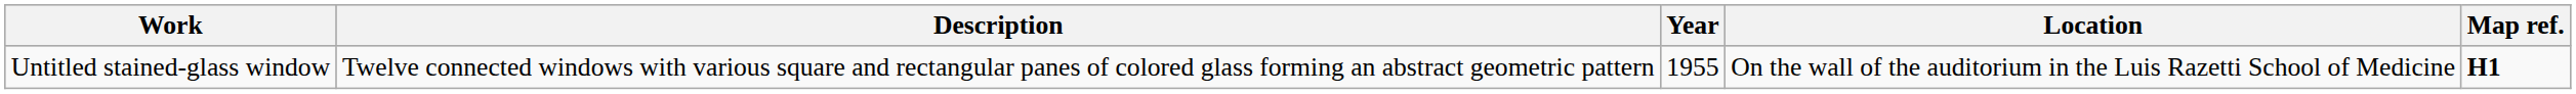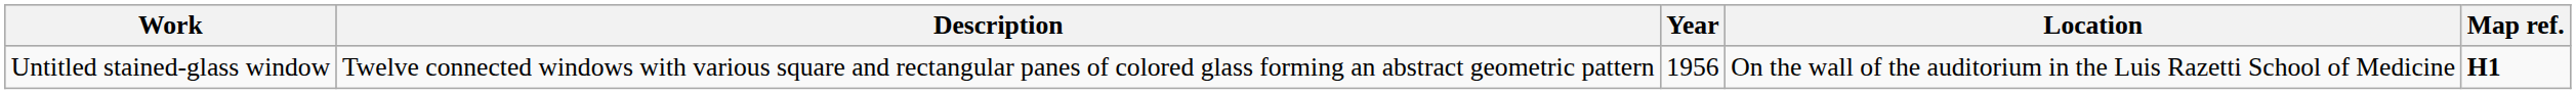 <table class="wikitable">
 <tr>
 <th>Work</th>
 <th>Description</th>
 <th>Year</th>
 <th>Location</th>
 <th>Map ref.</th>
 </tr>
 <tr>
 <td>Untitled stained-glass window</td>
 <td>Twelve connected windows with various square and rectangular panes of colored glass forming an abstract geometric pattern</td>
-<td>1955</td>
+<td>1956</td>
 <td>On the wall of the auditorium in the Luis Razetti School of Medicine</td>
 <td><strong>H1</strong></td>
 </tr>
 </table>
